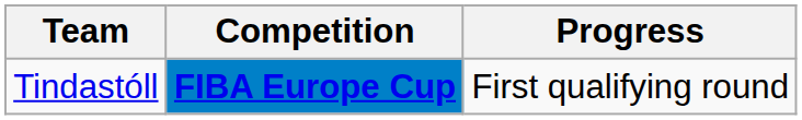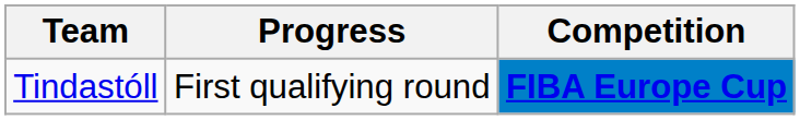 <table class="wikitable sortable">
 <tr>
 <th>Team</th>
+<th>Progress</th>
 <th>Competition</th>
-<th>Progress</th>
 </tr>
 <tr>
 <td><a href='#'>Tindastóll</a></td>
+<td>First qualifying round</td>
 <td style="background-color:#0080C8;color:white;text-align:center"><strong><span><a href='#'>FIBA Europe Cup</a></span></strong></td>
-<td>First qualifying round</td>
 </tr>
 </table>
